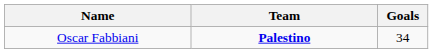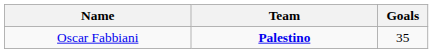 <table class="wikitable" style="font-size:95%; text-align:center;">
 <tr>
 <th width="205">Name</th>
 <th width="205">Team</th>
 <th width="50">Goals</th>
 </tr>
 <tr>
 <td> <a href='#'>Oscar Fabbiani</a></td>
 <td><strong><a href='#'>Palestino</a></strong></td>
-<td>34</td>
+<td>35</td>
 </tr>
 </table>
